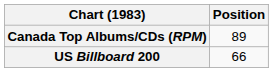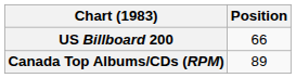 <table class="wikitable plainrowheaders" style="text-align:center">
 <tr>
 <th scope="col">Chart (1983)</th>
 <th scope="col">Position</th>
 </tr>
 <tr>
+<th scope="row">US <em>Billboard</em> 200</th>
+<td>66</td>
+</tr>
+<tr>
 <th scope="row">Canada Top Albums/CDs (<em>RPM</em>)</th>
 <td>89</td>
 </tr>
-<tr>
-<th scope="row">US <em>Billboard</em> 200</th>
-<td>66</td>
-</tr>
 </table>
